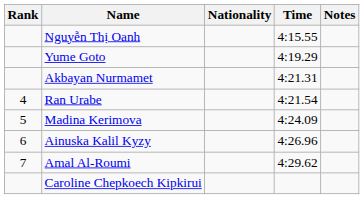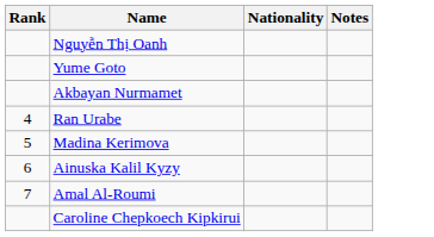 <table class="wikitable sortable" style="text-align:center">
 <tr>
 <th>Rank</th>
 <th>Name</th>
 <th>Nationality</th>
-<th>Time</th>
 <th>Notes</th>
 </tr>
 <tr>
 <td></td>
 <td align=left><a href='#'>Nguyễn Thị Oanh</a></td>
 <td align=left></td>
-<td>4:15.55</td>
 <td></td>
 </tr>
 <tr>
 <td></td>
 <td align=left><a href='#'>Yume Goto</a></td>
 <td align=left></td>
-<td>4:19.29</td>
 <td></td>
 </tr>
 <tr>
 <td></td>
 <td align=left><a href='#'>Akbayan Nurmamet</a></td>
 <td align=left></td>
-<td>4:21.31</td>
 <td></td>
 </tr>
 <tr>
 <td>4</td>
 <td align=left><a href='#'>Ran Urabe</a></td>
 <td align=left></td>
-<td>4:21.54</td>
 <td></td>
 </tr>
 <tr>
 <td>5</td>
 <td align=left><a href='#'>Madina Kerimova</a></td>
 <td align=left></td>
-<td>4:24.09</td>
 <td></td>
 </tr>
 <tr>
 <td>6</td>
 <td align=left><a href='#'>Ainuska Kalil Kyzy</a></td>
 <td align=left></td>
-<td>4:26.96</td>
 <td></td>
 </tr>
 <tr>
 <td>7</td>
 <td align=left><a href='#'>Amal Al-Roumi</a></td>
 <td align=left></td>
-<td>4:29.62</td>
 <td></td>
 </tr>
 <tr>
 <td></td>
 <td align=left><a href='#'>Caroline Chepkoech Kipkirui</a></td>
 <td align=left></td>
 <td></td>
-<td></td>
 </tr>
 </table>
